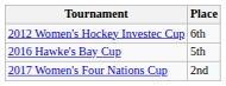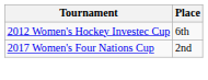 <table class="wikitable collapsible">
 <tr>
 <th>Tournament</th>
 <th>Place</th>
 </tr>
 <tr>
 <td><a href='#'>2012 Women's Hockey Investec Cup</a></td>
 <td>6th</td>
 </tr>
 <tr>
-<td><a href='#'>2016 Hawke's Bay Cup</a></td>
-<td>5th</td>
-</tr>
-<tr>
 <td><a href='#'>2017 Women's Four Nations Cup</a></td>
 <td>2nd</td>
 </tr>
 </table>
